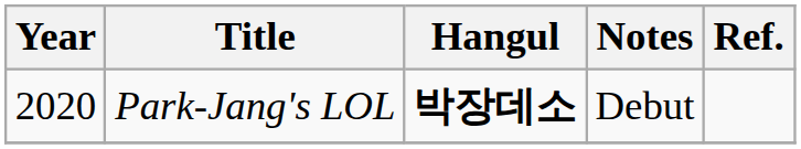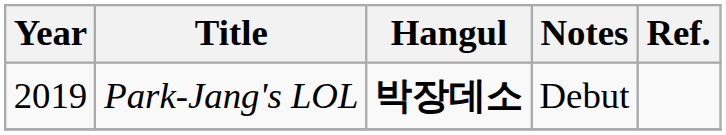 <table class="wikitable sortable">
 <tr>
 <th>Year</th>
 <th>Title</th>
 <th>Hangul</th>
 <th class="unsortable">Notes</th>
 <th class="unsortable">Ref.</th>
 </tr>
 <tr>
-<td>2020</td>
+<td>2019</td>
 <td><em>Park-Jang's LOL</em></td>
 <td><strong>박장데소</strong></td>
 <td>Debut</td>
 <td></td>
 </tr>
 <tr>
 </tr>
 </table>
